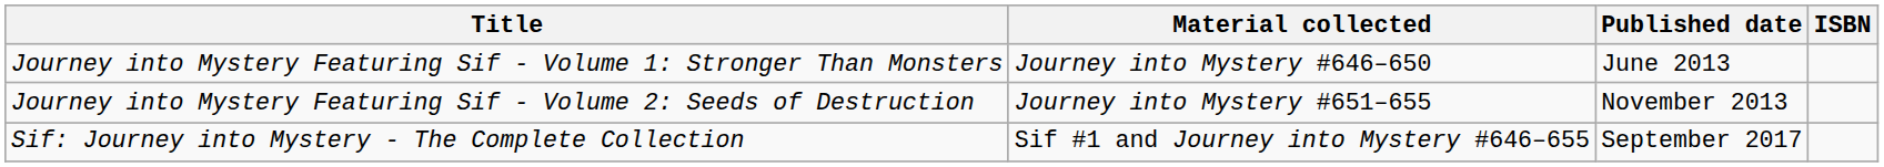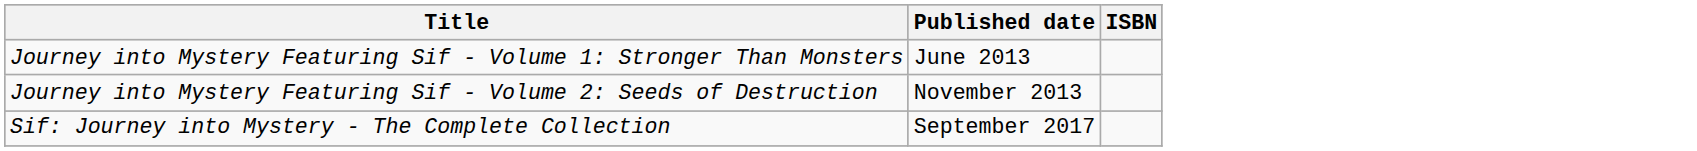 <table class="wikitable">
 <tr>
 <th>Title</th>
-<th>Material collected</th>
 <th>Published date</th>
 <th>ISBN</th>
 </tr>
 <tr>
 <td><em>Journey into Mystery Featuring Sif - Volume 1: Stronger Than Monsters</em></td>
-<td><em>Journey into Mystery</em> #646–650</td>
 <td>June 2013</td>
 <td></td>
 </tr>
 <tr>
 <td><em>Journey into Mystery Featuring Sif - Volume 2: Seeds of Destruction</em></td>
-<td><em>Journey into Mystery</em> #651–655</td>
 <td>November 2013</td>
 <td></td>
 </tr>
 <tr>
 <td><em>Sif: Journey into Mystery - The Complete Collection</em></td>
-<td>Sif #1 and <em>Journey into Mystery</em> #646–655</td>
 <td>September 2017</td>
 <td></td>
 </tr>
 </table>
